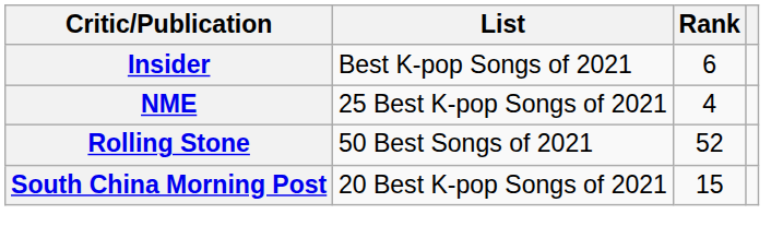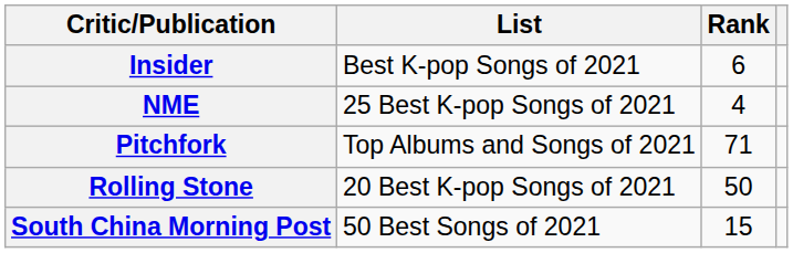 <table class="wikitable sortable plainrowheaders">
 <tr>
 <th>Critic/Publication</th>
 <th scope="col" class="unsortable">List</th>
 <th data-sort-type="number">Rank</th>
 <th scope="col" class="unsortable"></th>
 </tr>
 <tr>
 <th scope="row"><a href='#'>Insider</a></th>
 <td>Best K-pop Songs of 2021</td>
 <td style="text-align:center;">6</td>
 <td style="text-align:center;"></td>
 </tr>
 <tr>
 <th scope="row"><a href='#'>NME</a></th>
 <td>25 Best K-pop Songs of 2021</td>
 <td style="text-align:center;">4</td>
 <td style="text-align:center;"></td>
 </tr>
 <tr>
+<th scope="row"><a href='#'>Pitchfork</a></th>
+<td>Top Albums and Songs of 2021</td>
+<td style="text-align:center;">71</td>
+<td style="text-align:center;"></td>
+</tr>
+<tr>
 <th scope="row"><a href='#'>Rolling Stone</a></th>
-<td>50 Best Songs of 2021</td>
-<td style="text-align:center;">52</td>
+<td>20 Best K-pop Songs of 2021</td>
+<td style="text-align:center;">50</td>
 <td style="text-align:center;"></td>
 </tr>
 <tr>
 <th scope="row"><a href='#'>South China Morning Post</a></th>
-<td>20 Best K-pop Songs of 2021</td>
+<td>50 Best Songs of 2021</td>
 <td style="text-align:center;">15</td>
 <td style="text-align:center;"></td>
 </tr>
 </table>
